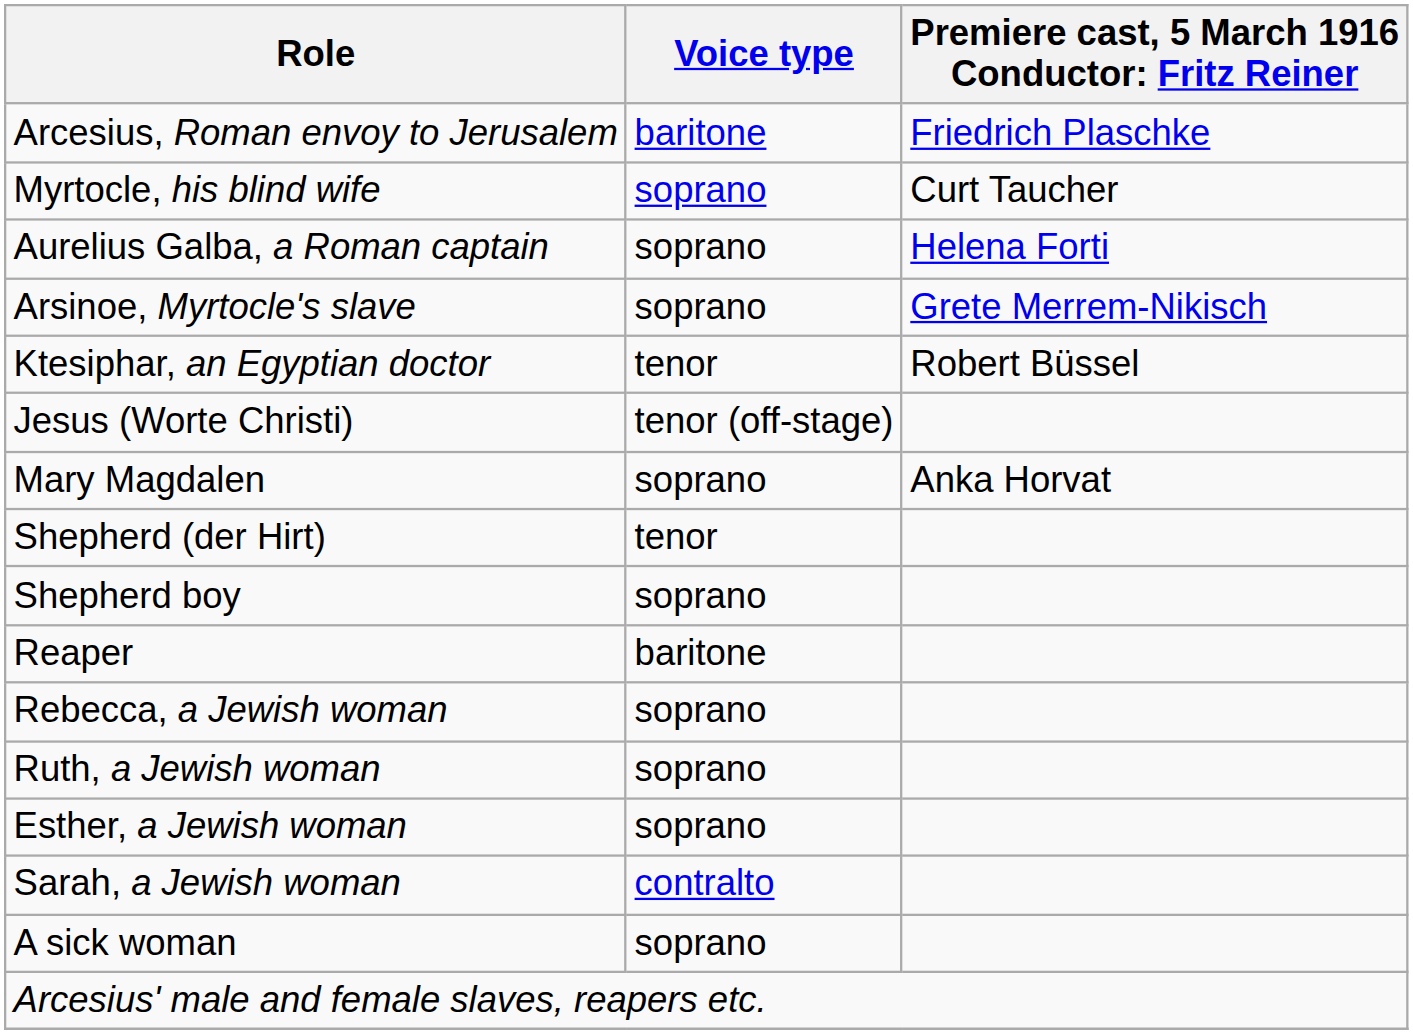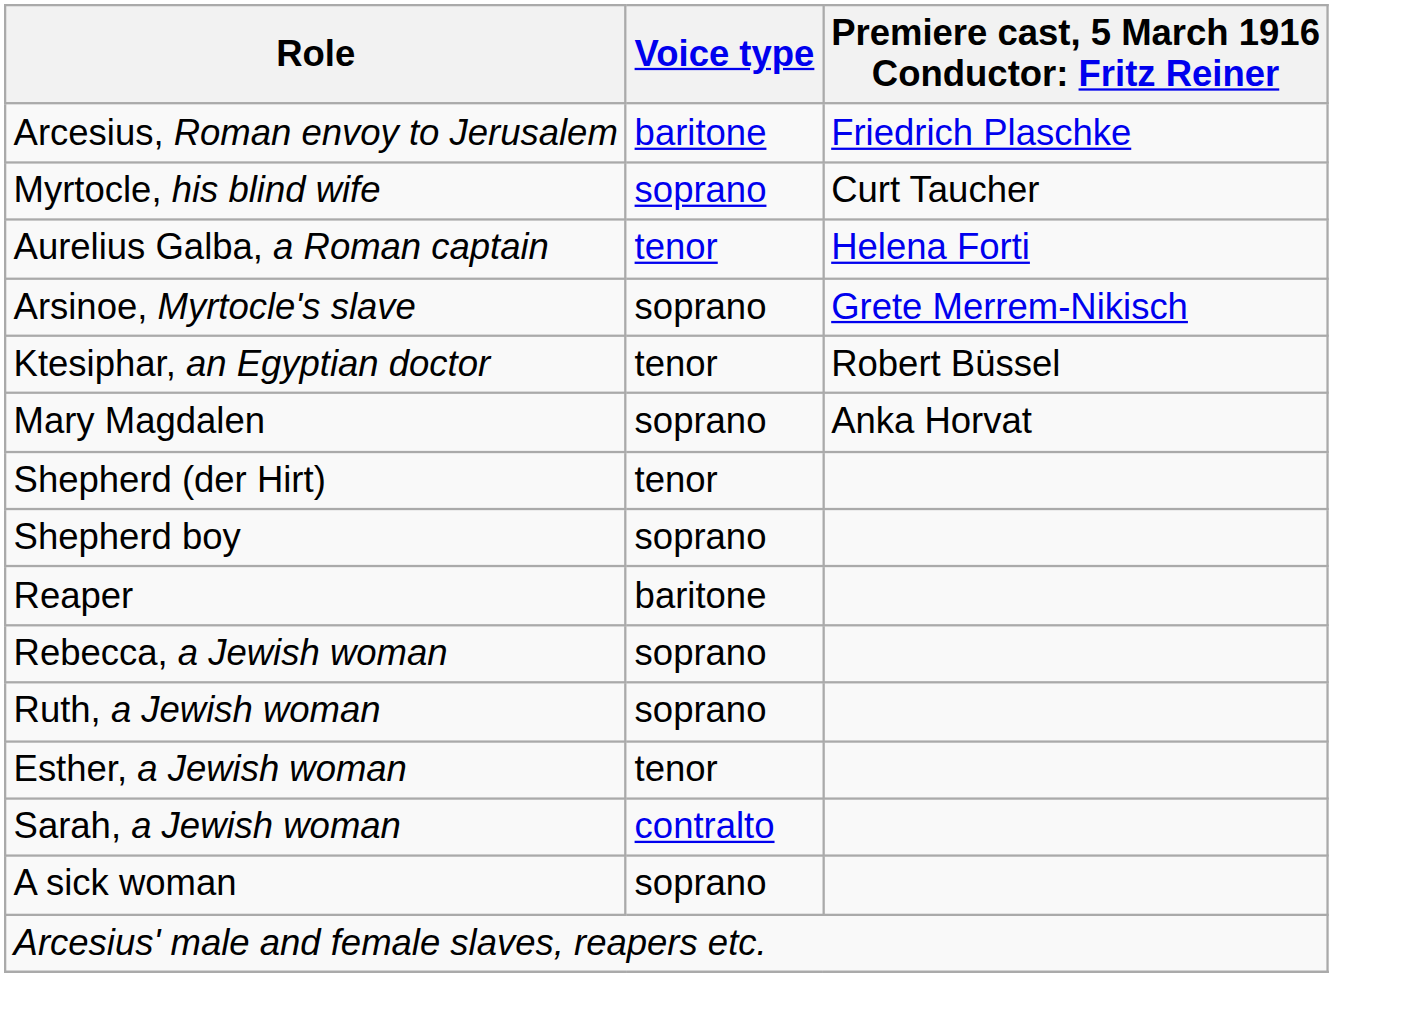 <table class="wikitable">
 <tr>
 <th>Role</th>
 <th><a href='#'>Voice type</a></th>
 <th>Premiere cast, 5 March 1916<br>Conductor: <a href='#'>Fritz Reiner</a></th>
 </tr>
 <tr>
 <td>Arcesius, <em>Roman envoy to Jerusalem</em></td>
 <td><a href='#'>baritone</a></td>
 <td><a href='#'>Friedrich Plaschke</a></td>
 </tr>
 <tr>
 <td>Myrtocle, <em>his blind wife</em></td>
 <td><a href='#'>soprano</a></td>
 <td>Curt Taucher</td>
 </tr>
 <tr>
 <td>Aurelius Galba, <em>a Roman captain</em></td>
-<td>soprano</td>
+<td><a href='#'>tenor</a></td>
 <td><a href='#'>Helena Forti</a></td>
 </tr>
 <tr>
 <td>Arsinoe, <em>Myrtocle's slave</em></td>
 <td>soprano</td>
 <td><a href='#'>Grete Merrem-Nikisch</a></td>
 </tr>
 <tr>
 <td>Ktesiphar, <em>an Egyptian doctor</em></td>
 <td>tenor</td>
 <td>Robert Büssel</td>
-</tr>
-<tr>
-<td>Jesus (Worte Christi)</td>
-<td>tenor (off-stage)</td>
-<td></td>
 </tr>
 <tr>
 <td>Mary Magdalen</td>
 <td>soprano</td>
 <td>Anka Horvat</td>
 </tr>
 <tr>
 <td>Shepherd (der Hirt)</td>
 <td>tenor</td>
 <td></td>
 </tr>
 <tr>
 <td>Shepherd boy</td>
 <td>soprano</td>
 <td></td>
 </tr>
 <tr>
 <td>Reaper</td>
 <td>baritone</td>
 <td></td>
 </tr>
 <tr>
 <td>Rebecca, <em>a Jewish woman</em></td>
 <td>soprano</td>
 <td></td>
 </tr>
 <tr>
 <td>Ruth, <em>a Jewish woman</em></td>
 <td>soprano</td>
 <td></td>
 </tr>
 <tr>
 <td>Esther, <em>a Jewish woman</em></td>
-<td>soprano</td>
+<td>tenor</td>
 <td></td>
 </tr>
 <tr>
 <td>Sarah, <em>a Jewish woman</em></td>
 <td><a href='#'>contralto</a></td>
 <td></td>
 </tr>
 <tr>
 <td>A sick woman</td>
 <td>soprano</td>
 <td></td>
 </tr>
 <tr>
 <td colspan="3"><em>Arcesius' male and female slaves, reapers etc.</em></td>
 </tr>
 <tr>
 </tr>
 </table>
